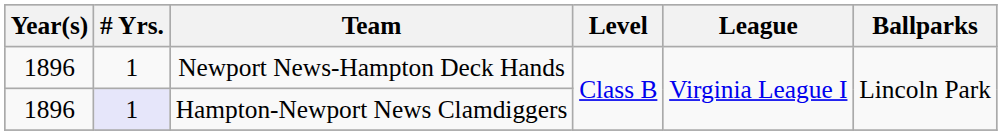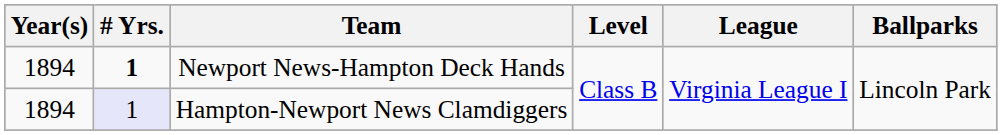 <table class="wikitable" style="text-align:center; font-size: 95%;">
 <tr>
 <th>Year(s)</th>
 <th># Yrs.</th>
 <th>Team</th>
 <th>Level</th>
 <th>League</th>
 <th>Ballparks</th>
 </tr>
 <tr>
-<td>1896</td>
-<td>1</td>
+<td>1894</td>
+<td><strong>1</strong></td>
 <td>Newport News-Hampton Deck Hands</td>
 <td rowspan=2><a href='#'>Class B</a></td>
 <td rowspan=2><a href='#'>Virginia League I</a></td>
 <td rowspan=2>Lincoln Park</td>
 </tr>
 <tr>
-<td>1896</td>
+<td>1894</td>
 <td style="background: lavender;">1</td>
 <td>Hampton-Newport News Clamdiggers</td>
 </tr>
 </table>
